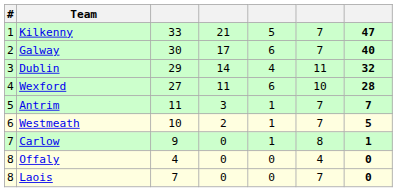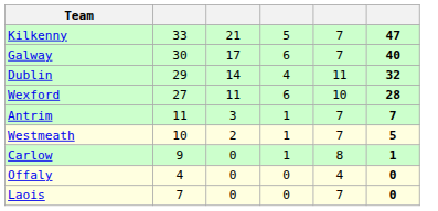 <table class="wikitable sortable">
 <tr>
-<th>#</th>
 <th width="150">Team</th>
 <th width="50"></th>
 <th width="50"></th>
 <th width="50"></th>
 <th width="50"></th>
 <th width="50"></th>
 </tr>
 <tr style="background:#ccffcc">
-<td align="center">1</td>
 <td> <a href='#'>Kilkenny</a></td>
 <td align="center">33</td>
 <td align="center">21</td>
 <td align="center">5</td>
 <td align="center">7</td>
 <td align="center"><strong>47</strong></td>
 </tr>
 <tr style="background:#ccffcc">
-<td align="center">2</td>
 <td> <a href='#'>Galway</a></td>
 <td align="center">30</td>
 <td align="center">17</td>
 <td align="center">6</td>
 <td align="center">7</td>
 <td align="center"><strong>40</strong></td>
 </tr>
 <tr style="background:#ccffcc">
-<td align="center">3</td>
 <td> <a href='#'>Dublin</a></td>
 <td align="center">29</td>
 <td align="center">14</td>
 <td align="center">4</td>
 <td align="center">11</td>
 <td align="center"><strong>32</strong></td>
 </tr>
 <tr style="background:#ccffcc">
-<td align="center">4</td>
 <td> <a href='#'>Wexford</a></td>
 <td align="center">27</td>
 <td align="center">11</td>
 <td align="center">6</td>
 <td align="center">10</td>
 <td align="center"><strong>28</strong></td>
 </tr>
 <tr style="background:#ccffcc">
-<td align="center">5</td>
 <td> <a href='#'>Antrim</a></td>
 <td align="center">11</td>
 <td align="center">3</td>
 <td align="center">1</td>
 <td align="center">7</td>
 <td align="center"><strong>7</strong></td>
 </tr>
 <tr style="background:#FFFFE0">
-<td align="center">6</td>
 <td> <a href='#'>Westmeath</a></td>
 <td align="center">10</td>
 <td align="center">2</td>
 <td align="center">1</td>
 <td align="center">7</td>
 <td align="center"><strong>5</strong></td>
 </tr>
 <tr style="background:#ccffcc">
-<td align="center">7</td>
 <td> <a href='#'>Carlow</a></td>
 <td align="center">9</td>
 <td align="center">0</td>
 <td align="center">1</td>
 <td align="center">8</td>
 <td align="center"><strong>1</strong></td>
 </tr>
 <tr style="background:#FFFFE0">
-<td align="center">8</td>
 <td> <a href='#'>Offaly</a></td>
 <td align="center">4</td>
 <td align="center">0</td>
 <td align="center">0</td>
 <td align="center">4</td>
 <td align="center"><strong>0</strong></td>
 </tr>
 <tr style="background:#FFFFE0">
-<td align="center">8</td>
 <td> <a href='#'>Laois</a></td>
 <td align="center">7</td>
 <td align="center">0</td>
 <td align="center">0</td>
 <td align="center">7</td>
 <td align="center"><strong>0</strong></td>
 </tr>
 </table>
